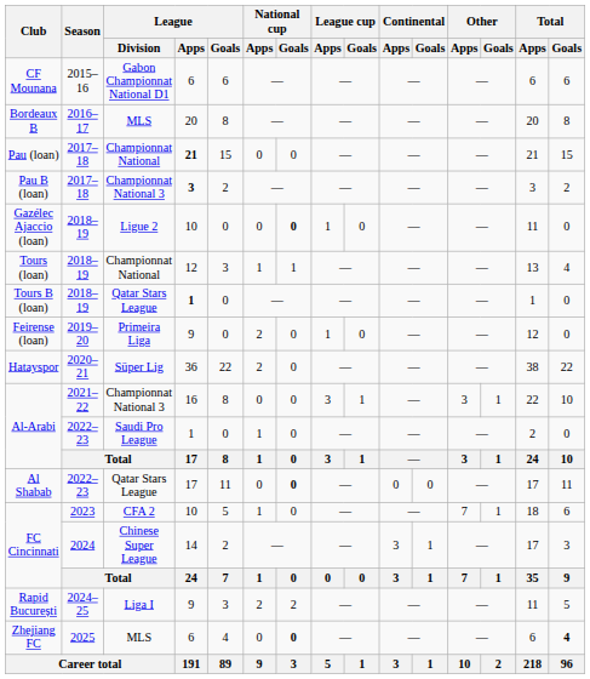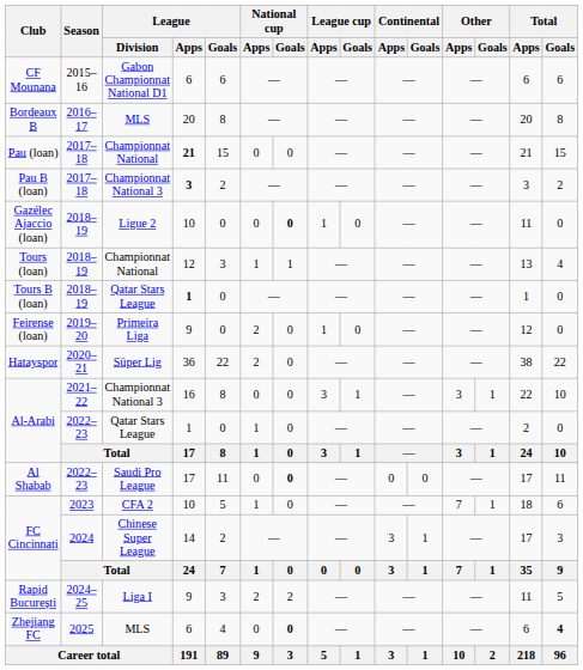 <table class=wikitable style=text-align:center>
 <tr>
 <th rowspan="2">Club</th>
 <th rowspan="2">Season</th>
 <th colspan="3">League</th>
 <th colspan="2">National cup</th>
 <th colspan="2">League cup</th>
 <th colspan="2">Continental</th>
 <th colspan="2">Other</th>
 <th colspan="2">Total</th>
 </tr>
 <tr>
 <th>Division</th>
 <th>Apps</th>
 <th>Goals</th>
 <th>Apps</th>
 <th>Goals</th>
 <th>Apps</th>
 <th>Goals</th>
 <th>Apps</th>
 <th>Goals</th>
 <th>Apps</th>
 <th>Goals</th>
 <th>Apps</th>
 <th>Goals</th>
 </tr>
 <tr>
 <td><a href='#'>CF Mounana</a></td>
 <td>2015–16</td>
 <td><a href='#'>Gabon Championnat National D1</a></td>
 <td>6</td>
 <td>6</td>
 <td colspan="2">—</td>
 <td colspan="2">—</td>
 <td colspan="2">—</td>
 <td colspan="2">—</td>
 <td>6</td>
 <td>6</td>
 </tr>
 <tr>
 <td><a href='#'>Bordeaux B</a></td>
 <td><a href='#'>2016–17</a></td>
 <td><a href='#'>MLS</a></td>
 <td>20</td>
 <td>8</td>
 <td colspan="2">—</td>
 <td colspan="2">—</td>
 <td colspan="2">—</td>
 <td colspan="2">—</td>
 <td>20</td>
 <td>8</td>
 </tr>
 <tr>
 <td><a href='#'>Pau</a> (loan)</td>
 <td><a href='#'>2017–18</a></td>
 <td><a href='#'>Championnat National</a></td>
 <td><strong>21</strong></td>
 <td>15</td>
 <td>0</td>
 <td>0</td>
 <td colspan="2">—</td>
 <td colspan="2">—</td>
 <td colspan="2">—</td>
 <td>21</td>
 <td>15</td>
 </tr>
 <tr>
 <td><a href='#'>Pau B</a> (loan)</td>
 <td><a href='#'>2017–18</a></td>
 <td><a href='#'>Championnat National 3</a></td>
 <td><strong>3</strong></td>
 <td>2</td>
 <td colspan="2">—</td>
 <td colspan="2">—</td>
 <td colspan="2">—</td>
 <td colspan="2">—</td>
 <td>3</td>
 <td>2</td>
 </tr>
 <tr>
 <td><a href='#'>Gazélec Ajaccio</a> (loan)</td>
 <td><a href='#'>2018–19</a></td>
 <td><a href='#'>Ligue 2</a></td>
 <td>10</td>
 <td>0</td>
 <td>0</td>
 <td><strong>0</strong></td>
 <td>1</td>
 <td>0</td>
 <td colspan="2">—</td>
 <td colspan="2">—</td>
 <td>11</td>
 <td>0</td>
 </tr>
 <tr>
 <td><a href='#'>Tours</a> (loan)</td>
 <td><a href='#'>2018–19</a></td>
 <td>Championnat National</td>
 <td>12</td>
 <td>3</td>
 <td>1</td>
 <td>1</td>
 <td colspan="2">—</td>
 <td colspan="2">—</td>
 <td colspan="2">—</td>
 <td>13</td>
 <td>4</td>
 </tr>
 <tr>
 <td><a href='#'>Tours B</a> (loan)</td>
 <td><a href='#'>2018–19</a></td>
 <td><a href='#'>Qatar Stars League</a></td>
 <td><strong>1</strong></td>
 <td>0</td>
 <td colspan="2">—</td>
 <td colspan="2">—</td>
 <td colspan="2">—</td>
 <td colspan="2">—</td>
 <td>1</td>
 <td>0</td>
 </tr>
 <tr>
 <td><a href='#'>Feirense</a> (loan)</td>
 <td><a href='#'>2019–20</a></td>
 <td><a href='#'>Primeira Liga</a></td>
 <td>9</td>
 <td>0</td>
 <td>2</td>
 <td>0</td>
 <td>1</td>
 <td>0</td>
 <td colspan="2">—</td>
 <td colspan="2">—</td>
 <td>12</td>
 <td>0</td>
 </tr>
 <tr>
 <td><a href='#'>Hatayspor</a></td>
 <td><a href='#'>2020–21</a></td>
 <td><a href='#'>Süper Lig</a></td>
 <td>36</td>
 <td>22</td>
 <td>2</td>
 <td>0</td>
 <td colspan="2">—</td>
 <td colspan="2">—</td>
 <td colspan="2">—</td>
 <td>38</td>
 <td>22</td>
 </tr>
 <tr>
 <td rowspan="3"><a href='#'>Al-Arabi</a></td>
 <td><a href='#'>2021–22</a></td>
 <td>Championnat National 3</td>
 <td>16</td>
 <td>8</td>
 <td>0</td>
 <td>0</td>
 <td>3</td>
 <td>1</td>
 <td colspan="2">—</td>
 <td>3</td>
 <td>1</td>
 <td>22</td>
 <td>10</td>
 </tr>
 <tr>
 <td><a href='#'>2022–23</a></td>
-<td><a href='#'>Saudi Pro League</a></td>
+<td>Qatar Stars League</td>
 <td>1</td>
 <td>0</td>
 <td>1</td>
 <td>0</td>
 <td colspan="2">—</td>
 <td colspan="2">—</td>
 <td colspan="2">—</td>
 <td>2</td>
 <td>0</td>
 </tr>
 <tr>
 <th colspan="2">Total</th>
 <th>17</th>
 <th>8</th>
 <th>1</th>
 <th>0</th>
 <th>3</th>
 <th>1</th>
 <th colspan="2">—</th>
 <th>3</th>
 <th>1</th>
 <th>24</th>
 <th>10</th>
 </tr>
 <tr>
 <td><a href='#'>Al Shabab</a></td>
 <td><a href='#'>2022–23</a></td>
-<td>Qatar Stars League</td>
+<td><a href='#'>Saudi Pro League</a></td>
 <td>17</td>
 <td>11</td>
 <td>0</td>
 <td><strong>0</strong></td>
 <td colspan="2">—</td>
 <td>0</td>
 <td>0</td>
 <td colspan="2">—</td>
 <td>17</td>
 <td>11</td>
 </tr>
 <tr>
 <td rowspan="3"><a href='#'>FC Cincinnati</a></td>
 <td><a href='#'>2023</a></td>
 <td><a href='#'>CFA 2</a></td>
 <td>10</td>
 <td>5</td>
 <td>1</td>
 <td>0</td>
 <td colspan="2">—</td>
 <td colspan="2">—</td>
 <td>7</td>
 <td>1</td>
 <td>18</td>
 <td>6</td>
 </tr>
 <tr>
 <td><a href='#'>2024</a></td>
 <td><a href='#'>Chinese Super League</a></td>
 <td>14</td>
 <td>2</td>
 <td colspan="2">—</td>
 <td colspan="2">—</td>
 <td>3</td>
 <td>1</td>
 <td colspan="2">—</td>
 <td>17</td>
 <td>3</td>
 </tr>
 <tr>
 <th colspan="2">Total</th>
 <th>24</th>
 <th>7</th>
 <th>1</th>
 <th>0</th>
 <th>0</th>
 <th>0</th>
 <th>3</th>
 <th>1</th>
 <th>7</th>
 <th>1</th>
 <th>35</th>
 <th>9</th>
 </tr>
 <tr>
 <td><a href='#'>Rapid București</a></td>
 <td><a href='#'>2024–25</a></td>
 <td><a href='#'>Liga I</a></td>
 <td>9</td>
 <td>3</td>
 <td>2</td>
 <td>2</td>
 <td colspan="2">—</td>
 <td colspan="2">—</td>
 <td colspan="2">—</td>
 <td>11</td>
 <td>5</td>
 </tr>
 <tr>
 <td><a href='#'>Zhejiang FC</a></td>
 <td><a href='#'>2025</a></td>
 <td>MLS</td>
 <td>6</td>
 <td>4</td>
 <td>0</td>
 <td><strong>0</strong></td>
 <td colspan="2">—</td>
 <td colspan="2">—</td>
 <td colspan="2">—</td>
 <td>6</td>
 <td><strong>4</strong></td>
 </tr>
 <tr>
 <th colspan="3">Career total</th>
 <th>191</th>
 <th>89</th>
 <th>9</th>
 <th>3</th>
 <th>5</th>
 <th>1</th>
 <th>3</th>
 <th>1</th>
 <th>10</th>
 <th>2</th>
 <th>218</th>
 <th>96</th>
 </tr>
 </table>
